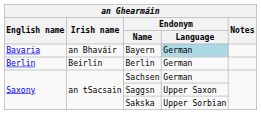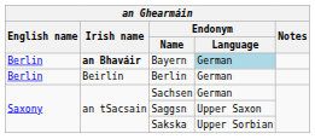 <table class="wikitable sortable">
 <tr>
 <th colspan="5"> <em>an Ghearmáin</em></th>
 </tr>
 <tr>
 <th rowspan="2">English name</th>
 <th rowspan="2">Irish name</th>
 <th colspan="2">Endonym</th>
 <th rowspan="2">Notes</th>
 </tr>
 <tr>
 <th>Name</th>
 <th>Language</th>
 </tr>
 <tr>
-<td><a href='#'>Bavaria</a></td>
-<td>an Bhaváir</td>
+<td><a href='#'>Berlin</a></td>
+<td><strong>an Bhaváir</strong></td>
 <td>Bayern</td>
 <td style="background: lightblue;">German</td>
 <td></td>
 </tr>
 <tr>
 <td><a href='#'>Berlin</a></td>
 <td>Beirlín</td>
 <td>Berlin</td>
 <td>German</td>
 <td></td>
 </tr>
 <tr>
 <td rowspan="3"><a href='#'>Saxony</a></td>
 <td rowspan="3">an tSacsain</td>
 <td>Sachsen</td>
 <td>German</td>
 <td rowspan="3"></td>
 </tr>
 <tr>
 <td>Saggsn</td>
 <td>Upper Saxon</td>
 </tr>
 <tr>
 <td>Sakska</td>
 <td>Upper Sorbian</td>
 </tr>
 </table>
